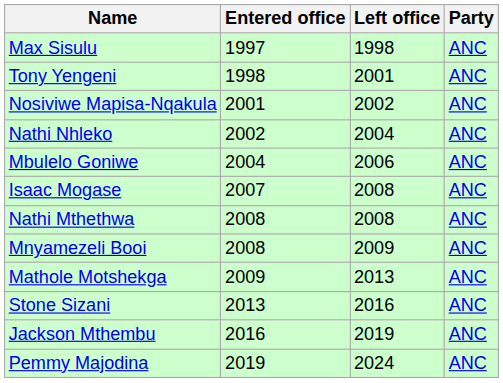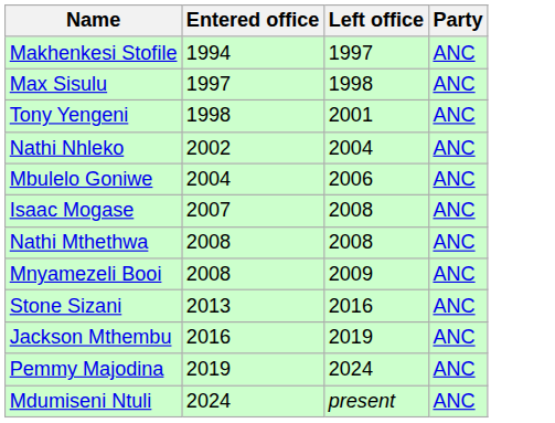 <table class="wikitable">
 <tr>
 <th>Name</th>
 <th>Entered office</th>
 <th>Left office</th>
 <th>Party</th>
+</tr>
+<tr style="background:#cfc;">
+<td><a href='#'>Makhenkesi Stofile</a></td>
+<td>1994</td>
+<td>1997</td>
+<td><a href='#'>ANC</a></td>
 </tr>
 <tr style="background:#cfc;">
 <td><a href='#'>Max Sisulu</a></td>
 <td>1997</td>
 <td>1998</td>
 <td><a href='#'>ANC</a></td>
 </tr>
 <tr style="background:#cfc;">
 <td><a href='#'>Tony Yengeni</a></td>
 <td>1998</td>
 <td>2001</td>
-<td><a href='#'>ANC</a></td>
-</tr>
-<tr style="background:#cfc;">
-<td><a href='#'>Nosiviwe Mapisa-Nqakula</a></td>
-<td>2001</td>
-<td>2002</td>
 <td><a href='#'>ANC</a></td>
 </tr>
 <tr style="background:#cfc;">
 <td><a href='#'>Nathi Nhleko</a></td>
 <td>2002</td>
 <td>2004</td>
 <td><a href='#'>ANC</a></td>
 </tr>
 <tr style="background:#cfc;">
 <td><a href='#'>Mbulelo Goniwe</a></td>
 <td>2004</td>
 <td>2006</td>
 <td><a href='#'>ANC</a></td>
 </tr>
 <tr style="background:#cfc;">
 <td><a href='#'>Isaac Mogase</a></td>
 <td>2007</td>
 <td>2008</td>
 <td><a href='#'>ANC</a></td>
 </tr>
 <tr style="background:#cfc;">
 <td><a href='#'>Nathi Mthethwa</a></td>
 <td>2008</td>
 <td>2008</td>
 <td><a href='#'>ANC</a></td>
 </tr>
 <tr style="background:#cfc;">
 <td><a href='#'>Mnyamezeli Booi</a></td>
 <td>2008</td>
 <td>2009</td>
 <td><a href='#'>ANC</a></td>
 </tr>
 <tr style="background:#cfc;">
-<td><a href='#'>Mathole Motshekga</a></td>
-<td>2009</td>
-<td>2013</td>
-<td><a href='#'>ANC</a></td>
-</tr>
-<tr style="background:#cfc;">
 <td><a href='#'>Stone Sizani</a></td>
 <td>2013</td>
 <td>2016</td>
 <td><a href='#'>ANC</a></td>
 </tr>
 <tr style="background:#cfc;">
 <td><a href='#'>Jackson Mthembu</a></td>
 <td>2016</td>
 <td>2019</td>
 <td><a href='#'>ANC</a></td>
 </tr>
 <tr style="background:#cfc;">
 <td><a href='#'>Pemmy Majodina</a></td>
 <td>2019</td>
 <td>2024</td>
 <td><a href='#'>ANC</a></td>
 </tr>
+<tr style="background:#cfc;">
+<td><a href='#'>Mdumiseni Ntuli</a></td>
+<td>2024</td>
+<td><em>present</em></td>
+<td><a href='#'>ANC</a></td>
+</tr>
 </table>
